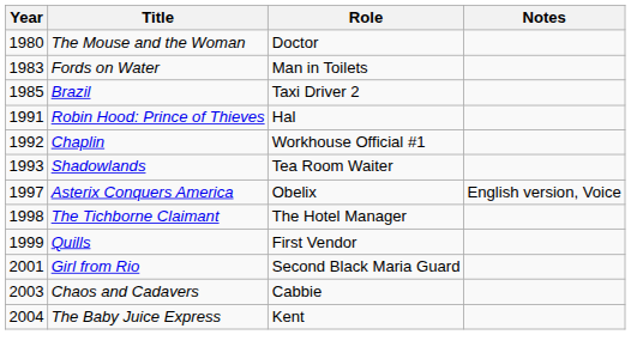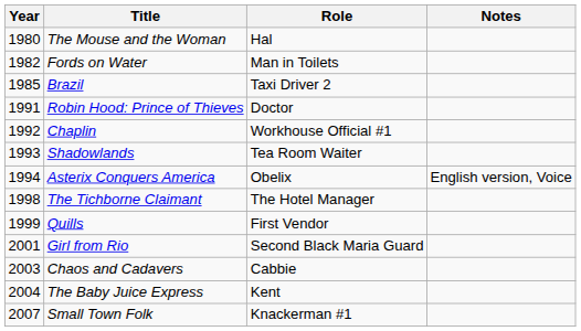 <table class="wikitable">
 <tr>
 <th>Year</th>
 <th>Title</th>
 <th>Role</th>
 <th>Notes</th>
 </tr>
 <tr>
 <td>1980</td>
 <td><em>The Mouse and the Woman</em></td>
-<td>Doctor</td>
+<td>Hal</td>
 <td></td>
 </tr>
 <tr>
-<td>1983</td>
+<td>1982</td>
 <td><em>Fords on Water</em></td>
 <td>Man in Toilets</td>
 <td></td>
 </tr>
 <tr>
 <td>1985</td>
 <td><em><a href='#'>Brazil</a></em></td>
 <td>Taxi Driver 2</td>
 <td></td>
 </tr>
 <tr>
 <td>1991</td>
 <td><em><a href='#'>Robin Hood: Prince of Thieves</a></em></td>
-<td>Hal</td>
+<td>Doctor</td>
 <td></td>
 </tr>
 <tr>
 <td>1992</td>
 <td><em><a href='#'>Chaplin</a></em></td>
 <td>Workhouse Official #1</td>
 <td></td>
 </tr>
 <tr>
 <td>1993</td>
 <td><em><a href='#'>Shadowlands</a></em></td>
 <td>Tea Room Waiter</td>
 <td></td>
 </tr>
 <tr>
-<td>1997</td>
+<td>1994</td>
 <td><em><a href='#'>Asterix Conquers America</a></em></td>
 <td>Obelix</td>
 <td>English version, Voice</td>
 </tr>
 <tr>
 <td>1998</td>
 <td><em><a href='#'>The Tichborne Claimant</a></em></td>
 <td>The Hotel Manager</td>
 <td></td>
 </tr>
 <tr>
 <td>1999</td>
 <td><em><a href='#'>Quills</a></em></td>
 <td>First Vendor</td>
 <td></td>
 </tr>
 <tr>
 <td>2001</td>
 <td><em><a href='#'>Girl from Rio</a></em></td>
 <td>Second Black Maria Guard</td>
 <td></td>
 </tr>
 <tr>
 <td>2003</td>
 <td><em>Chaos and Cadavers</em></td>
 <td>Cabbie</td>
 <td></td>
 </tr>
 <tr>
 <td>2004</td>
 <td><em>The Baby Juice Express</em></td>
 <td>Kent</td>
 <td></td>
 </tr>
+<tr>
+<td>2007</td>
+<td><em>Small Town Folk</em></td>
+<td>Knackerman #1</td>
+<td></td>
+</tr>
 </table>
